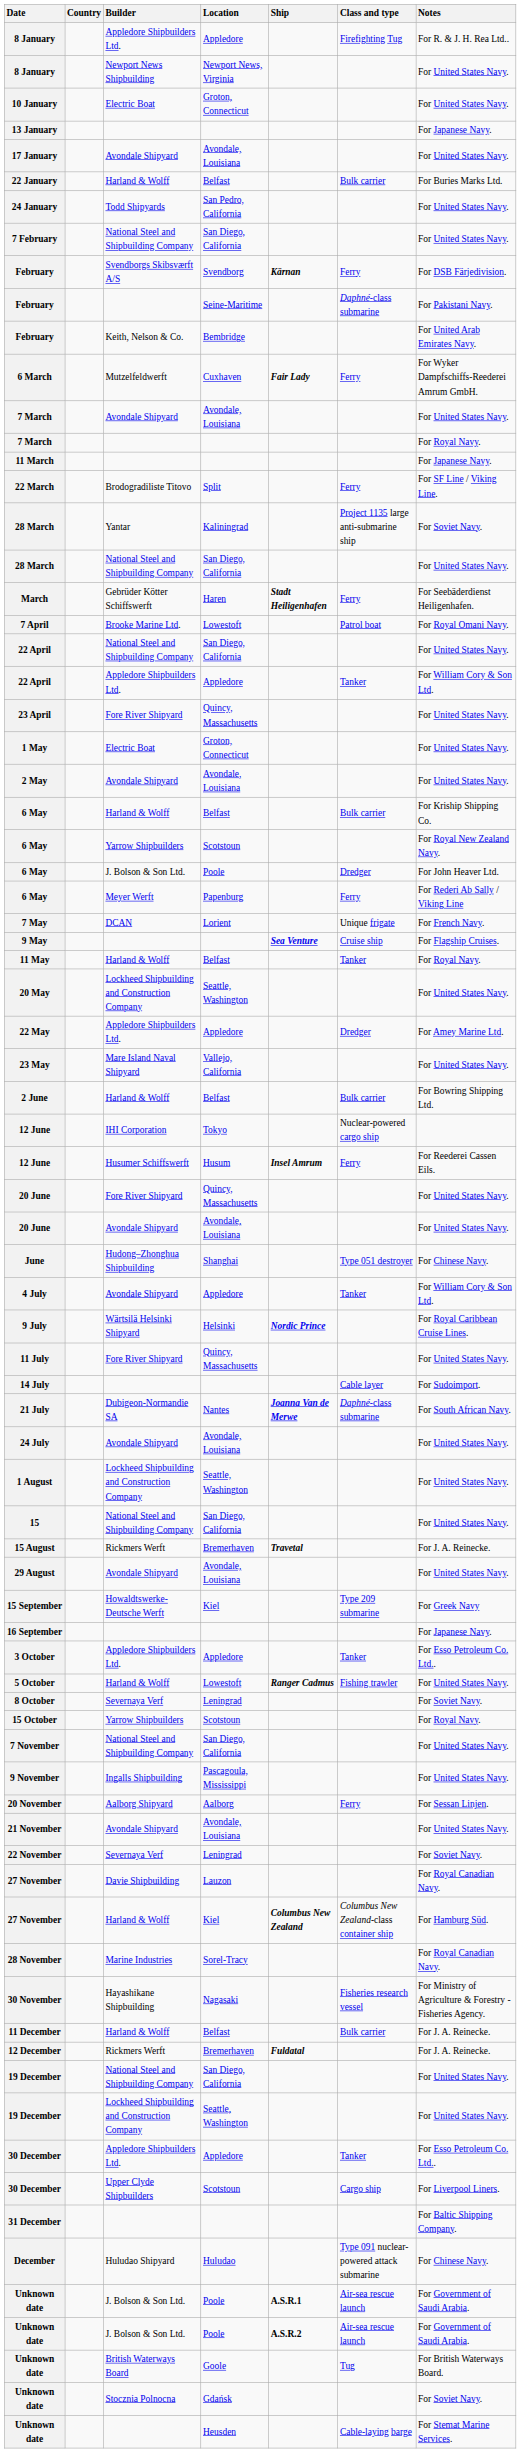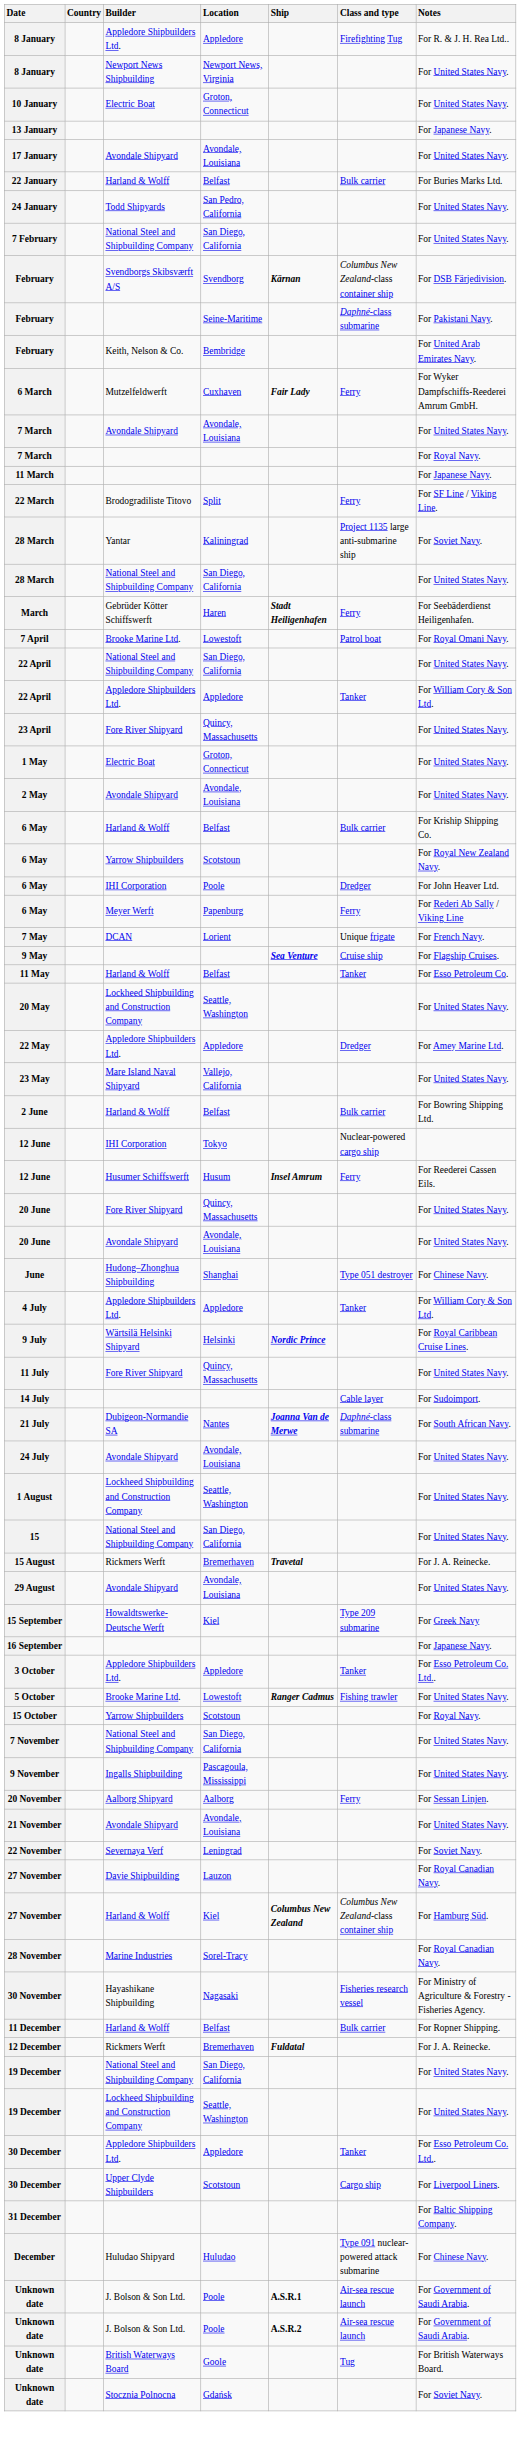 <table class="wikitable sortable" style="font-size:1.00em; line-height:1.5em;">
 <tr>
 <th style="text-align: left;">Date</th>
 <th style="text-align: left;">Country</th>
 <th style="text-align: left;">Builder</th>
 <th style="text-align: left;">Location</th>
 <th style="text-align: left;">Ship</th>
 <th style="text-align: left;">Class and type</th>
 <th style="text-align: left;">Notes</th>
 </tr>
 <tr ---->
 <th>8 January</th>
 <td></td>
 <td><a href='#'>Appledore Shipbuilders Ltd</a>.</td>
 <td><a href='#'>Appledore</a></td>
 <td><strong></strong></td>
 <td><a href='#'>Firefighting</a> <a href='#'>Tug</a></td>
 <td>For R. & J. H. Rea Ltd..</td>
 </tr>
 <tr ---->
 <th>8 January</th>
 <td></td>
 <td><a href='#'>Newport News Shipbuilding</a></td>
 <td><a href='#'>Newport News, Virginia</a></td>
 <td><strong></strong></td>
 <td></td>
 <td>For <a href='#'>United States Navy</a>.</td>
 </tr>
 <tr ---->
 <th>10 January</th>
 <td></td>
 <td><a href='#'>Electric Boat</a></td>
 <td><a href='#'>Groton, Connecticut</a></td>
 <td><strong></strong></td>
 <td></td>
 <td>For <a href='#'>United States Navy</a>.</td>
 </tr>
 <tr ---->
 <th>13 January</th>
 <td></td>
 <td></td>
 <td></td>
 <td><strong></strong></td>
 <td></td>
 <td>For <a href='#'>Japanese Navy</a>.</td>
 </tr>
 <tr ---->
 <th>17 January</th>
 <td></td>
 <td><a href='#'>Avondale Shipyard</a></td>
 <td><a href='#'>Avondale, Louisiana</a></td>
 <td><strong></strong></td>
 <td></td>
 <td>For <a href='#'>United States Navy</a>.</td>
 </tr>
 <tr ---->
 <th>22 January</th>
 <td></td>
 <td><a href='#'>Harland & Wolff</a></td>
 <td><a href='#'>Belfast</a></td>
 <td><strong></strong></td>
 <td><a href='#'>Bulk carrier</a></td>
 <td>For Buries Marks Ltd.</td>
 </tr>
 <tr ---->
 <th>24 January</th>
 <td></td>
 <td><a href='#'>Todd Shipyards</a></td>
 <td><a href='#'>San Pedro, California</a></td>
 <td><strong></strong></td>
 <td></td>
 <td>For <a href='#'>United States Navy</a>.</td>
 </tr>
 <tr ---->
 <th>7 February</th>
 <td></td>
 <td><a href='#'>National Steel and Shipbuilding Company</a></td>
 <td><a href='#'>San Diego, California</a></td>
 <td><strong></strong></td>
 <td></td>
 <td>For <a href='#'>United States Navy</a>.</td>
 </tr>
 <tr ---->
 <th>February</th>
 <td></td>
 <td><a href='#'>Svendborgs Skibsværft A/S</a></td>
 <td><a href='#'>Svendborg</a></td>
 <td><strong><em>Kärnan</em></strong></td>
-<td><a href='#'>Ferry</a></td>
+<td><em>Columbus New Zealand</em>-class <a href='#'>container ship</a></td>
 <td>For <a href='#'>DSB Färjedivision</a>.</td>
 </tr>
 <tr ---->
 <th>February</th>
 <td></td>
 <td></td>
 <td><a href='#'>Seine-Maritime</a></td>
 <td><strong></strong></td>
 <td><a href='#'><em>Daphné</em>-class</a> <a href='#'>submarine</a></td>
 <td>For <a href='#'>Pakistani Navy</a>.</td>
 </tr>
 <tr ---->
 <th>February</th>
 <td></td>
 <td>Keith, Nelson & Co.</td>
 <td><a href='#'>Bembridge</a></td>
 <td><strong></strong></td>
 <td></td>
 <td>For <a href='#'>United Arab Emirates Navy</a>.</td>
 </tr>
 <tr ---->
 <th>6 March</th>
 <td></td>
 <td>Mutzelfeldwerft</td>
 <td><a href='#'>Cuxhaven</a></td>
 <td><strong><em>Fair Lady</em></strong></td>
 <td><a href='#'>Ferry</a></td>
 <td>For Wyker Dampfschiffs-Reederei Amrum GmbH.</td>
 </tr>
 <tr ---->
 <th>7 March</th>
 <td></td>
 <td><a href='#'>Avondale Shipyard</a></td>
 <td><a href='#'>Avondale, Louisiana</a></td>
 <td><strong></strong></td>
 <td></td>
 <td>For <a href='#'>United States Navy</a>.</td>
 </tr>
 <tr ---->
 <th>7 March</th>
 <td></td>
 <td></td>
 <td></td>
 <td><strong></strong></td>
 <td></td>
 <td>For <a href='#'>Royal Navy</a>.</td>
 </tr>
 <tr ---->
 <th>11 March</th>
 <td></td>
 <td></td>
 <td></td>
 <td><strong></strong></td>
 <td></td>
 <td>For <a href='#'>Japanese Navy</a>.</td>
 </tr>
 <tr ---->
 <th>22 March</th>
 <td></td>
 <td>Brodogradiliste Titovo</td>
 <td><a href='#'>Split</a></td>
 <td><strong></strong></td>
 <td><a href='#'>Ferry</a></td>
 <td>For <a href='#'>SF Line</a> / <a href='#'>Viking Line</a>.</td>
 </tr>
 <tr ---->
 <th>28 March</th>
 <td></td>
 <td>Yantar</td>
 <td><a href='#'>Kaliningrad</a></td>
 <td><strong></strong></td>
 <td><a href='#'>Project 1135</a> large anti-submarine ship</td>
 <td>For <a href='#'>Soviet Navy</a>.</td>
 </tr>
 <tr ---->
 <th>28 March</th>
 <td></td>
 <td><a href='#'>National Steel and Shipbuilding Company</a></td>
 <td><a href='#'>San Diego, California</a></td>
 <td><strong></strong></td>
 <td></td>
 <td>For <a href='#'>United States Navy</a>.</td>
 </tr>
 <tr ---->
 <th>March</th>
 <td></td>
 <td>Gebrüder Kötter Schiffswerft</td>
 <td><a href='#'>Haren</a></td>
 <td><strong><em>Stadt Heiligenhafen</em></strong></td>
 <td><a href='#'>Ferry</a></td>
 <td>For Seebäderdienst Heiligenhafen.</td>
 </tr>
 <tr ---->
 <th>7 April</th>
 <td></td>
 <td><a href='#'>Brooke Marine Ltd</a>.</td>
 <td><a href='#'>Lowestoft</a></td>
 <td><strong></strong></td>
 <td><a href='#'>Patrol boat</a></td>
 <td>For <a href='#'>Royal Omani Navy</a>.</td>
 </tr>
 <tr ---->
 <th>22 April</th>
 <td></td>
 <td><a href='#'>National Steel and Shipbuilding Company</a></td>
 <td><a href='#'>San Diego, California</a></td>
 <td><strong></strong></td>
 <td></td>
 <td>For <a href='#'>United States Navy</a>.</td>
 </tr>
 <tr ---->
 <th>22 April</th>
 <td></td>
 <td><a href='#'>Appledore Shipbuilders Ltd</a>.</td>
 <td><a href='#'>Appledore</a></td>
 <td><strong></strong></td>
 <td><a href='#'>Tanker</a></td>
 <td>For <a href='#'>William Cory & Son Ltd</a>.</td>
 </tr>
 <tr ---->
 <th>23 April</th>
 <td></td>
 <td><a href='#'>Fore River Shipyard</a></td>
 <td><a href='#'>Quincy, Massachusetts</a></td>
 <td><strong></strong></td>
 <td></td>
 <td>For <a href='#'>United States Navy</a>.</td>
 </tr>
 <tr ---->
 <th>1 May</th>
 <td></td>
 <td><a href='#'>Electric Boat</a></td>
 <td><a href='#'>Groton, Connecticut</a></td>
 <td><strong></strong></td>
 <td></td>
 <td>For <a href='#'>United States Navy</a>.</td>
 </tr>
 <tr ---->
 <th>2 May</th>
 <td></td>
 <td><a href='#'>Avondale Shipyard</a></td>
 <td><a href='#'>Avondale, Louisiana</a></td>
 <td><strong></strong></td>
 <td></td>
 <td>For <a href='#'>United States Navy</a>.</td>
 </tr>
 <tr ---->
 <th>6 May</th>
 <td></td>
 <td><a href='#'>Harland & Wolff</a></td>
 <td><a href='#'>Belfast</a></td>
 <td><strong></strong></td>
 <td><a href='#'>Bulk carrier</a></td>
 <td>For Kriship Shipping Co.</td>
 </tr>
 <tr ---->
 <th>6 May</th>
 <td></td>
 <td><a href='#'>Yarrow Shipbuilders</a></td>
 <td><a href='#'>Scotstoun</a></td>
 <td><strong></strong></td>
 <td></td>
 <td>For <a href='#'>Royal New Zealand Navy</a>.</td>
 </tr>
 <tr ---->
 <th>6 May</th>
 <td></td>
-<td>J. Bolson & Son Ltd.</td>
+<td><a href='#'>IHI Corporation</a></td>
 <td><a href='#'>Poole</a></td>
 <td><strong></strong></td>
 <td><a href='#'>Dredger</a></td>
 <td>For John Heaver Ltd.</td>
 </tr>
 <tr ---->
 <th>6 May</th>
 <td></td>
 <td><a href='#'>Meyer Werft</a></td>
 <td><a href='#'>Papenburg</a></td>
 <td><strong></strong></td>
 <td><a href='#'>Ferry</a></td>
 <td>For <a href='#'>Rederi Ab Sally</a> / <a href='#'>Viking Line</a></td>
 </tr>
 <tr ---->
 <th>7 May</th>
 <td></td>
 <td><a href='#'>DCAN</a></td>
 <td><a href='#'>Lorient</a></td>
 <td><strong></strong></td>
 <td>Unique <a href='#'>frigate</a></td>
 <td>For <a href='#'>French Navy</a>.</td>
 </tr>
 <tr ---->
 <th>9 May</th>
 <td></td>
 <td></td>
 <td></td>
 <td><strong><a href='#'><em>Sea Venture</em></a></strong></td>
 <td><a href='#'>Cruise ship</a></td>
 <td>For <a href='#'>Flagship Cruises</a>.</td>
 </tr>
 <tr ---->
 <th>11 May</th>
 <td></td>
 <td><a href='#'>Harland & Wolff</a></td>
 <td><a href='#'>Belfast</a></td>
 <td><strong></strong></td>
 <td><a href='#'>Tanker</a></td>
-<td>For <a href='#'>Royal Navy</a>.</td>
+<td>For <a href='#'>Esso Petroleum Co</a>.</td>
 </tr>
 <tr ---->
 <th>20 May</th>
 <td></td>
 <td><a href='#'>Lockheed Shipbuilding and Construction Company</a></td>
 <td><a href='#'>Seattle, Washington</a></td>
 <td><strong></strong></td>
 <td></td>
 <td>For <a href='#'>United States Navy</a>.</td>
 </tr>
 <tr ---->
 <th>22 May</th>
 <td></td>
 <td><a href='#'>Appledore Shipbuilders Ltd</a>.</td>
 <td><a href='#'>Appledore</a></td>
 <td><strong></strong></td>
 <td><a href='#'>Dredger</a></td>
 <td>For <a href='#'>Amey Marine Ltd</a>.</td>
 </tr>
 <tr ---->
 <th>23 May</th>
 <td></td>
 <td><a href='#'>Mare Island Naval Shipyard</a></td>
 <td><a href='#'>Vallejo, California</a></td>
 <td><strong></strong></td>
 <td></td>
 <td>For <a href='#'>United States Navy</a>.</td>
 </tr>
 <tr ---->
 <th>2 June</th>
 <td></td>
 <td><a href='#'>Harland & Wolff</a></td>
 <td><a href='#'>Belfast</a></td>
 <td><strong></strong></td>
 <td><a href='#'>Bulk carrier</a></td>
 <td>For Bowring Shipping Ltd.</td>
 </tr>
 <tr ---->
 <th>12 June</th>
 <td></td>
 <td><a href='#'>IHI Corporation</a></td>
 <td><a href='#'>Tokyo</a></td>
 <td><strong></strong></td>
 <td>Nuclear-powered <a href='#'>cargo ship</a></td>
 <td></td>
 </tr>
 <tr ---->
 <th>12 June</th>
 <td></td>
 <td><a href='#'>Husumer Schiffswerft</a></td>
 <td><a href='#'>Husum</a></td>
 <td><strong><em>Insel Amrum</em></strong></td>
 <td><a href='#'>Ferry</a></td>
 <td>For Reederei Cassen Eils.</td>
 </tr>
 <tr ---->
 <th>20 June</th>
 <td></td>
 <td><a href='#'>Fore River Shipyard</a></td>
 <td><a href='#'>Quincy, Massachusetts</a></td>
 <td><strong></strong></td>
 <td></td>
 <td>For <a href='#'>United States Navy</a>.</td>
 </tr>
 <tr ---->
 <th>20 June</th>
 <td></td>
 <td><a href='#'>Avondale Shipyard</a></td>
 <td><a href='#'>Avondale, Louisiana</a></td>
 <td><strong></strong></td>
 <td></td>
 <td>For <a href='#'>United States Navy</a>.</td>
 </tr>
 <tr ---->
 <th>June</th>
 <td></td>
 <td><a href='#'>Hudong–Zhonghua Shipbuilding</a></td>
 <td><a href='#'>Shanghai</a></td>
 <td><strong></strong></td>
 <td><a href='#'>Type 051 destroyer</a></td>
 <td>For <a href='#'>Chinese Navy</a>.</td>
 </tr>
 <tr ---->
 <th>4 July</th>
 <td></td>
-<td><a href='#'>Avondale Shipyard</a></td>
+<td><a href='#'>Appledore Shipbuilders Ltd</a>.</td>
 <td><a href='#'>Appledore</a></td>
 <td><strong></strong></td>
 <td><a href='#'>Tanker</a></td>
 <td>For <a href='#'>William Cory & Son Ltd</a>.</td>
 </tr>
 <tr ---->
 <th>9 July</th>
 <td></td>
 <td><a href='#'>Wärtsilä Helsinki Shipyard</a></td>
 <td><a href='#'>Helsinki</a></td>
 <td><strong><a href='#'><em>Nordic Prince</em></a></strong></td>
 <td></td>
 <td>For <a href='#'>Royal Caribbean Cruise Lines</a>.</td>
 </tr>
 <tr ---->
 <th>11 July</th>
 <td></td>
 <td><a href='#'>Fore River Shipyard</a></td>
 <td><a href='#'>Quincy, Massachusetts</a></td>
 <td><strong></strong></td>
 <td></td>
 <td>For <a href='#'>United States Navy</a>.</td>
 </tr>
 <tr ---->
 <th>14 July</th>
 <td></td>
 <td></td>
 <td></td>
 <td><strong></strong></td>
 <td><a href='#'>Cable layer</a></td>
 <td>For <a href='#'>Sudoimport</a>.</td>
 </tr>
 <tr ---->
 <th>21 July</th>
 <td></td>
 <td><a href='#'>Dubigeon-Normandie SA</a></td>
 <td><a href='#'>Nantes</a></td>
 <td><strong><a href='#'><em>Joanna Van de Merwe</em></a></strong></td>
 <td><a href='#'><em>Daphné</em>-class</a> <a href='#'>submarine</a></td>
 <td>For <a href='#'>South African Navy</a>.</td>
 </tr>
 <tr ---->
 <th>24 July</th>
 <td></td>
 <td><a href='#'>Avondale Shipyard</a></td>
 <td><a href='#'>Avondale, Louisiana</a></td>
 <td><strong></strong></td>
 <td></td>
 <td>For <a href='#'>United States Navy</a>.</td>
 </tr>
 <tr ---->
 <th>1 August</th>
 <td></td>
 <td><a href='#'>Lockheed Shipbuilding and Construction Company</a></td>
 <td><a href='#'>Seattle, Washington</a></td>
 <td><strong></strong></td>
 <td></td>
 <td>For <a href='#'>United States Navy</a>.</td>
 </tr>
 <tr ----August>
 <th>15</th>
 <td></td>
 <td><a href='#'>National Steel and Shipbuilding Company</a></td>
 <td><a href='#'>San Diego, California</a></td>
 <td><strong></strong></td>
 <td></td>
 <td>For <a href='#'>United States Navy</a>.</td>
 </tr>
 <tr ---->
 <th>15 August</th>
 <td></td>
 <td>Rickmers Werft</td>
 <td><a href='#'>Bremerhaven</a></td>
 <td><strong><em>Travetal</em></strong></td>
 <td></td>
 <td>For J. A. Reinecke.</td>
 </tr>
 <tr ---->
 <th>29 August</th>
 <td></td>
 <td><a href='#'>Avondale Shipyard</a></td>
 <td><a href='#'>Avondale, Louisiana</a></td>
 <td><strong></strong></td>
 <td></td>
 <td>For <a href='#'>United States Navy</a>.</td>
 </tr>
 <tr ---->
 <th>15 September</th>
 <td></td>
 <td><a href='#'>Howaldtswerke-Deutsche Werft</a></td>
 <td><a href='#'>Kiel</a></td>
 <td><strong></strong></td>
 <td><a href='#'>Type 209 submarine</a></td>
 <td>For <a href='#'>Greek Navy</a></td>
 </tr>
 <tr ---->
 <th>16 September</th>
 <td></td>
 <td></td>
 <td></td>
 <td><strong></strong></td>
 <td></td>
 <td>For <a href='#'>Japanese Navy</a>.</td>
 </tr>
 <tr ---->
 <th>3 October</th>
 <td></td>
 <td><a href='#'>Appledore Shipbuilders Ltd</a>.</td>
 <td><a href='#'>Appledore</a></td>
 <td><strong></strong></td>
 <td><a href='#'>Tanker</a></td>
 <td>For <a href='#'>Esso Petroleum Co. Ltd.</a>.</td>
 </tr>
 <tr ---->
 <th>5 October</th>
 <td></td>
-<td><a href='#'>Harland & Wolff</a></td>
+<td><a href='#'>Brooke Marine Ltd</a>.</td>
 <td><a href='#'>Lowestoft</a></td>
 <td><strong><em>Ranger Cadmus</em></strong></td>
 <td><a href='#'>Fishing trawler</a></td>
 <td>For <a href='#'>United States Navy</a>.</td>
-</tr>
-<tr ---->
-<th>8 October</th>
-<td></td>
-<td><a href='#'>Severnaya Verf</a></td>
-<td><a href='#'>Leningrad</a></td>
-<td><strong></strong></td>
-<td></td>
-<td>For <a href='#'>Soviet Navy</a>.</td>
 </tr>
 <tr ---->
 <th>15 October</th>
 <td></td>
 <td><a href='#'>Yarrow Shipbuilders</a></td>
 <td><a href='#'>Scotstoun</a></td>
 <td><strong></strong></td>
 <td></td>
 <td>For <a href='#'>Royal Navy</a>.</td>
 </tr>
 <tr ---->
 <th>7 November</th>
 <td></td>
 <td><a href='#'>National Steel and Shipbuilding Company</a></td>
 <td><a href='#'>San Diego, California</a></td>
 <td><strong></strong></td>
 <td></td>
 <td>For <a href='#'>United States Navy</a>.</td>
 </tr>
 <tr ---->
 <th>9 November</th>
 <td></td>
 <td><a href='#'>Ingalls Shipbuilding</a></td>
 <td><a href='#'>Pascagoula, Mississippi</a></td>
 <td><strong></strong></td>
 <td></td>
 <td>For <a href='#'>United States Navy</a>.</td>
 </tr>
 <tr ---->
 <th>20 November</th>
 <td></td>
 <td><a href='#'>Aalborg Shipyard</a></td>
 <td><a href='#'>Aalborg</a></td>
 <td><strong></strong></td>
 <td><a href='#'>Ferry</a></td>
 <td>For <a href='#'>Sessan Linjen</a>.</td>
 </tr>
 <tr ---->
 <th>21 November</th>
 <td></td>
 <td><a href='#'>Avondale Shipyard</a></td>
 <td><a href='#'>Avondale, Louisiana</a></td>
 <td><strong></strong></td>
 <td></td>
 <td>For <a href='#'>United States Navy</a>.</td>
 </tr>
 <tr ---->
 <th>22 November</th>
 <td></td>
 <td><a href='#'>Severnaya Verf</a></td>
 <td><a href='#'>Leningrad</a></td>
 <td><strong></strong></td>
 <td></td>
 <td>For <a href='#'>Soviet Navy</a>.</td>
 </tr>
 <tr ---->
 <th>27 November</th>
 <td></td>
 <td><a href='#'>Davie Shipbuilding</a></td>
 <td><a href='#'>Lauzon</a></td>
 <td><strong></strong></td>
 <td></td>
 <td>For <a href='#'>Royal Canadian Navy</a>.</td>
 </tr>
 <tr ---->
 <th>27 November</th>
 <td></td>
 <td><a href='#'>Harland & Wolff</a></td>
 <td><a href='#'>Kiel</a></td>
 <td><strong><em>Columbus New Zealand</em></strong></td>
 <td><em>Columbus New Zealand</em>-class <a href='#'>container ship</a></td>
 <td>For <a href='#'>Hamburg Süd</a>.</td>
 </tr>
 <tr ---->
 <th>28 November</th>
 <td></td>
 <td><a href='#'>Marine Industries</a></td>
 <td><a href='#'>Sorel-Tracy</a></td>
 <td><strong></strong></td>
 <td></td>
 <td>For <a href='#'>Royal Canadian Navy</a>.</td>
 </tr>
 <tr ---->
 <th>30 November</th>
 <td></td>
 <td>Hayashikane Shipbuilding</td>
 <td><a href='#'>Nagasaki</a></td>
 <td><strong></strong></td>
 <td><a href='#'>Fisheries research vessel</a></td>
 <td>For Ministry of Agriculture & Forestry - Fisheries Agency.</td>
 </tr>
 <tr ---->
 <th>11 December</th>
 <td></td>
 <td><a href='#'>Harland & Wolff</a></td>
 <td><a href='#'>Belfast</a></td>
 <td><strong></strong></td>
 <td><a href='#'>Bulk carrier</a></td>
-<td>For J. A. Reinecke.</td>
+<td>For Ropner Shipping.</td>
 </tr>
 <tr ---->
 <th>12 December</th>
 <td></td>
 <td>Rickmers Werft</td>
 <td><a href='#'>Bremerhaven</a></td>
 <td><strong><em>Fuldatal</em></strong></td>
 <td></td>
 <td>For J. A. Reinecke.</td>
 </tr>
 <tr ---->
 <th>19 December</th>
 <td></td>
 <td><a href='#'>National Steel and Shipbuilding Company</a></td>
 <td><a href='#'>San Diego, California</a></td>
 <td><strong></strong></td>
 <td></td>
 <td>For <a href='#'>United States Navy</a>.</td>
 </tr>
 <tr ---->
 <th>19 December</th>
 <td></td>
 <td><a href='#'>Lockheed Shipbuilding and Construction Company</a></td>
 <td><a href='#'>Seattle, Washington</a></td>
 <td><strong></strong></td>
 <td></td>
 <td>For <a href='#'>United States Navy</a>.</td>
 </tr>
 <tr ---->
 <th>30 December</th>
 <td></td>
 <td><a href='#'>Appledore Shipbuilders Ltd</a>.</td>
 <td><a href='#'>Appledore</a></td>
 <td><strong></strong></td>
 <td><a href='#'>Tanker</a></td>
 <td>For <a href='#'>Esso Petroleum Co. Ltd.</a>.</td>
 </tr>
 <tr ---->
 <th>30 December</th>
 <td></td>
 <td><a href='#'>Upper Clyde Shipbuilders</a></td>
 <td><a href='#'>Scotstoun</a></td>
 <td><strong></strong></td>
 <td><a href='#'>Cargo ship</a></td>
 <td>For <a href='#'>Liverpool Liners</a>.</td>
 </tr>
 <tr ---->
 <th>31 December</th>
 <td></td>
 <td></td>
 <td></td>
 <td><strong></strong></td>
 <td></td>
 <td>For <a href='#'>Baltic Shipping Company</a>.</td>
 </tr>
 <tr ---->
 <th>December</th>
 <td></td>
 <td>Huludao Shipyard</td>
 <td><a href='#'>Huludao</a></td>
 <td><strong></strong></td>
 <td><a href='#'>Type 091</a> nuclear-powered attack submarine</td>
 <td>For <a href='#'>Chinese Navy</a>.</td>
 </tr>
 <tr ---->
 <th>Unknown date</th>
 <td></td>
 <td>J. Bolson & Son Ltd.</td>
 <td><a href='#'>Poole</a></td>
 <td><strong>A.S.R.1</strong></td>
 <td><a href='#'>Air-sea rescue</a> <a href='#'>launch</a></td>
 <td>For <a href='#'>Government of Saudi Arabia</a>.</td>
 </tr>
 <tr ---->
 <th>Unknown date</th>
 <td></td>
 <td>J. Bolson & Son Ltd.</td>
 <td><a href='#'>Poole</a></td>
 <td><strong>A.S.R.2</strong></td>
 <td><a href='#'>Air-sea rescue</a> <a href='#'>launch</a></td>
 <td>For <a href='#'>Government of Saudi Arabia</a>.</td>
 </tr>
 <tr ---->
 <th>Unknown date</th>
 <td></td>
 <td><a href='#'>British Waterways Board</a></td>
 <td><a href='#'>Goole</a></td>
 <td><strong></strong></td>
 <td><a href='#'>Tug</a></td>
 <td>For British Waterways Board.</td>
 </tr>
 <tr ---->
 <th>Unknown date</th>
 <td></td>
 <td><a href='#'>Stocznia Polnocna</a></td>
 <td><a href='#'>Gdańsk</a></td>
 <td><strong></strong></td>
 <td></td>
 <td>For <a href='#'>Soviet Navy</a>.</td>
 </tr>
-<tr ---->
-<th>Unknown date</th>
-<td></td>
-<td></td>
-<td><a href='#'>Heusden</a></td>
-<td><strong></strong></td>
-<td><a href='#'>Cable-laying</a> <a href='#'>barge</a></td>
-<td>For <a href='#'>Stemat Marine Services</a>.</td>
-</tr>
 </table>
